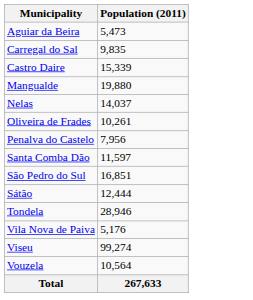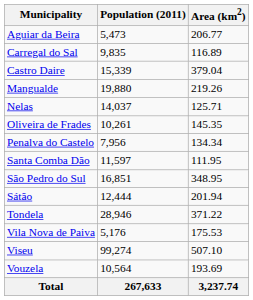 <table class="wikitable sortable">
 <tr>
 <th>Municipality</th>
 <th>Population (2011)</th>
+<th>Area (km<sup>2</sup>)</th>
 </tr>
 <tr>
 <td><a href='#'>Aguiar da Beira</a></td>
 <td>5,473</td>
+<td>206.77</td>
 </tr>
 <tr>
 <td><a href='#'>Carregal do Sal</a></td>
 <td>9,835</td>
+<td>116.89</td>
 </tr>
 <tr>
 <td><a href='#'>Castro Daire</a></td>
 <td>15,339</td>
+<td>379.04</td>
 </tr>
 <tr>
 <td><a href='#'>Mangualde</a></td>
 <td>19,880</td>
+<td>219.26</td>
 </tr>
 <tr>
 <td><a href='#'>Nelas</a></td>
 <td>14,037</td>
+<td>125.71</td>
 </tr>
 <tr>
 <td><a href='#'>Oliveira de Frades</a></td>
 <td>10,261</td>
+<td>145.35</td>
 </tr>
 <tr>
 <td><a href='#'>Penalva do Castelo</a></td>
 <td>7,956</td>
+<td>134.34</td>
 </tr>
 <tr>
 <td><a href='#'>Santa Comba Dão</a></td>
 <td>11,597</td>
+<td>111.95</td>
 </tr>
 <tr>
 <td><a href='#'>São Pedro do Sul</a></td>
 <td>16,851</td>
+<td>348.95</td>
 </tr>
 <tr>
 <td><a href='#'>Sátão</a></td>
 <td>12,444</td>
+<td>201.94</td>
 </tr>
 <tr>
 <td><a href='#'>Tondela</a></td>
 <td>28,946</td>
+<td>371.22</td>
 </tr>
 <tr>
 <td><a href='#'>Vila Nova de Paiva</a></td>
 <td>5,176</td>
+<td>175.53</td>
 </tr>
 <tr>
 <td><a href='#'>Viseu</a></td>
 <td>99,274</td>
+<td>507.10</td>
 </tr>
 <tr>
 <td><a href='#'>Vouzela</a></td>
 <td>10,564</td>
+<td>193.69</td>
 </tr>
 <tr>
 <th>Total</th>
 <th>267,633</th>
+<th>3,237.74</th>
 </tr>
 </table>
